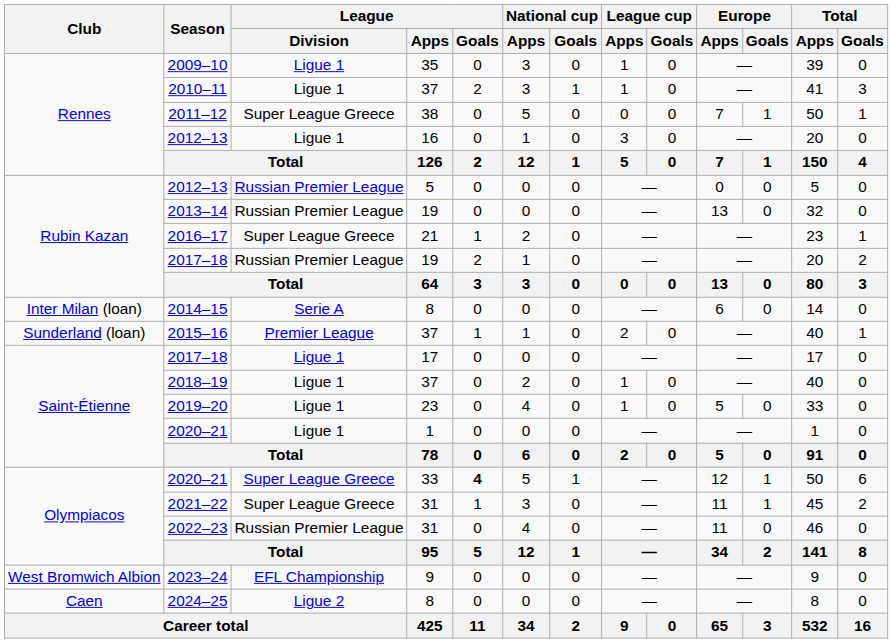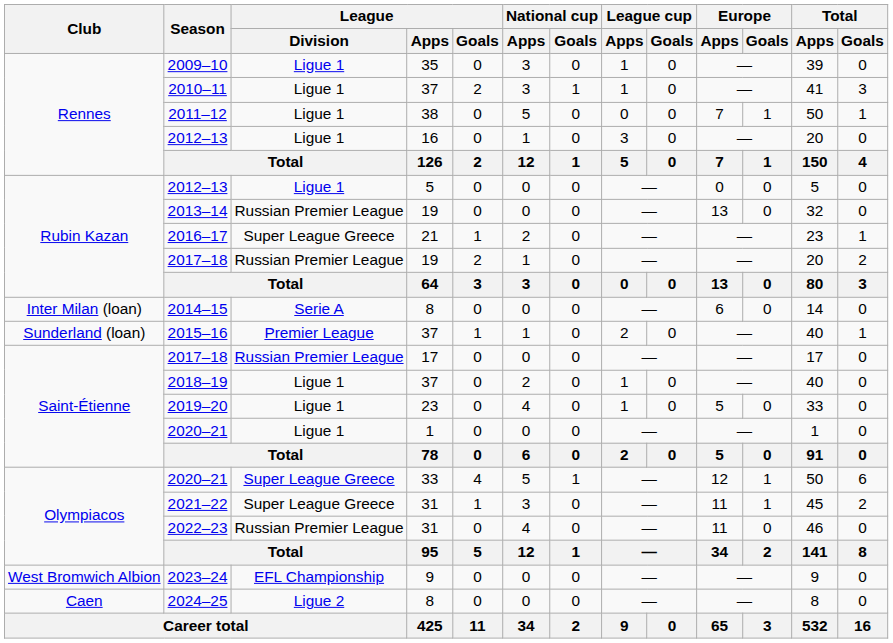 <table class="wikitable" style="text-align:center">
 <tr>
 <th rowspan="2">Club</th>
 <th rowspan="2">Season</th>
 <th colspan="3">League</th>
 <th colspan="2">National cup</th>
 <th colspan="2">League cup</th>
 <th colspan="2">Europe</th>
 <th colspan="2">Total</th>
 </tr>
 <tr>
 <th>Division</th>
 <th>Apps</th>
 <th>Goals</th>
 <th>Apps</th>
 <th>Goals</th>
 <th>Apps</th>
 <th>Goals</th>
 <th>Apps</th>
 <th>Goals</th>
 <th>Apps</th>
 <th>Goals</th>
 </tr>
 <tr>
 <td rowspan="5"><a href='#'>Rennes</a></td>
 <td><a href='#'>2009–10</a></td>
 <td><a href='#'>Ligue 1</a></td>
 <td>35</td>
 <td>0</td>
 <td>3</td>
 <td>0</td>
 <td>1</td>
 <td>0</td>
 <td colspan="2">—</td>
 <td>39</td>
 <td>0</td>
 </tr>
 <tr>
 <td><a href='#'>2010–11</a></td>
 <td>Ligue 1</td>
 <td>37</td>
 <td>2</td>
 <td>3</td>
 <td>1</td>
 <td>1</td>
 <td>0</td>
 <td colspan="2">—</td>
 <td>41</td>
 <td>3</td>
 </tr>
 <tr>
 <td><a href='#'>2011–12</a></td>
-<td>Super League Greece</td>
+<td>Ligue 1</td>
 <td>38</td>
 <td>0</td>
 <td>5</td>
 <td>0</td>
 <td>0</td>
 <td>0</td>
 <td>7</td>
 <td>1</td>
 <td>50</td>
 <td>1</td>
 </tr>
 <tr>
 <td><a href='#'>2012–13</a></td>
 <td>Ligue 1</td>
 <td>16</td>
 <td>0</td>
 <td>1</td>
 <td>0</td>
 <td>3</td>
 <td>0</td>
 <td colspan="2">—</td>
 <td>20</td>
 <td>0</td>
 </tr>
 <tr>
 <th colspan="2">Total</th>
 <th>126</th>
 <th>2</th>
 <th>12</th>
 <th>1</th>
 <th>5</th>
 <th>0</th>
 <th>7</th>
 <th>1</th>
 <th>150</th>
 <th>4</th>
 </tr>
 <tr>
 <td rowspan="5"><a href='#'>Rubin Kazan</a></td>
 <td><a href='#'>2012–13</a></td>
-<td><a href='#'>Russian Premier League</a></td>
+<td><a href='#'>Ligue 1</a></td>
 <td>5</td>
 <td>0</td>
 <td>0</td>
 <td>0</td>
 <td colspan="2">—</td>
 <td>0</td>
 <td>0</td>
 <td>5</td>
 <td>0</td>
 </tr>
 <tr>
 <td><a href='#'>2013–14</a></td>
 <td>Russian Premier League</td>
 <td>19</td>
 <td>0</td>
 <td>0</td>
 <td>0</td>
 <td colspan="2">—</td>
 <td>13</td>
 <td>0</td>
 <td>32</td>
 <td>0</td>
 </tr>
 <tr>
 <td><a href='#'>2016–17</a></td>
 <td>Super League Greece</td>
 <td>21</td>
 <td>1</td>
 <td>2</td>
 <td>0</td>
 <td colspan="2">—</td>
 <td colspan="2">—</td>
 <td>23</td>
 <td>1</td>
 </tr>
 <tr>
 <td><a href='#'>2017–18</a></td>
 <td>Russian Premier League</td>
 <td>19</td>
 <td>2</td>
 <td>1</td>
 <td>0</td>
 <td colspan="2">—</td>
 <td colspan="2">—</td>
 <td>20</td>
 <td>2</td>
 </tr>
 <tr>
 <th colspan="2">Total</th>
 <th>64</th>
 <th>3</th>
 <th>3</th>
 <th>0</th>
 <th>0</th>
 <th>0</th>
 <th>13</th>
 <th>0</th>
 <th>80</th>
 <th>3</th>
 </tr>
 <tr>
 <td><a href='#'>Inter Milan</a> (loan)</td>
 <td><a href='#'>2014–15</a></td>
 <td><a href='#'>Serie A</a></td>
 <td>8</td>
 <td>0</td>
 <td>0</td>
 <td>0</td>
 <td colspan="2">—</td>
 <td>6</td>
 <td>0</td>
 <td>14</td>
 <td>0</td>
 </tr>
 <tr>
 <td><a href='#'>Sunderland</a> (loan)</td>
 <td><a href='#'>2015–16</a></td>
 <td><a href='#'>Premier League</a></td>
 <td>37</td>
 <td>1</td>
 <td>1</td>
 <td>0</td>
 <td>2</td>
 <td>0</td>
 <td colspan="2">—</td>
 <td>40</td>
 <td>1</td>
 </tr>
 <tr>
 <td rowspan="5"><a href='#'>Saint-Étienne</a></td>
 <td><a href='#'>2017–18</a></td>
-<td><a href='#'>Ligue 1</a></td>
+<td><a href='#'>Russian Premier League</a></td>
 <td>17</td>
 <td>0</td>
 <td>0</td>
 <td>0</td>
 <td colspan="2">—</td>
 <td colspan="2">—</td>
 <td>17</td>
 <td>0</td>
 </tr>
 <tr>
 <td><a href='#'>2018–19</a></td>
 <td>Ligue 1</td>
 <td>37</td>
 <td>0</td>
 <td>2</td>
 <td>0</td>
 <td>1</td>
 <td>0</td>
 <td colspan="2">—</td>
 <td>40</td>
 <td>0</td>
 </tr>
 <tr>
 <td><a href='#'>2019–20</a></td>
 <td>Ligue 1</td>
 <td>23</td>
 <td>0</td>
 <td>4</td>
 <td>0</td>
 <td>1</td>
 <td>0</td>
 <td>5</td>
 <td>0</td>
 <td>33</td>
 <td>0</td>
 </tr>
 <tr>
 <td><a href='#'>2020–21</a></td>
 <td>Ligue 1</td>
 <td>1</td>
 <td>0</td>
 <td>0</td>
 <td>0</td>
 <td colspan="2">—</td>
 <td colspan="2">—</td>
 <td>1</td>
 <td>0</td>
 </tr>
 <tr>
 <th colspan="2">Total</th>
 <th>78</th>
 <th>0</th>
 <th>6</th>
 <th>0</th>
 <th>2</th>
 <th>0</th>
 <th>5</th>
 <th>0</th>
 <th>91</th>
 <th>0</th>
 </tr>
 <tr>
 <td rowspan="4"><a href='#'>Olympiacos</a></td>
 <td><a href='#'>2020–21</a></td>
 <td><a href='#'>Super League Greece</a></td>
 <td>33</td>
-<td><strong>4</strong></td>
+<td>4</td>
 <td>5</td>
 <td>1</td>
 <td colspan="2">—</td>
 <td>12</td>
 <td>1</td>
 <td>50</td>
 <td>6</td>
 </tr>
 <tr>
 <td><a href='#'>2021–22</a></td>
 <td>Super League Greece</td>
 <td>31</td>
 <td>1</td>
 <td>3</td>
 <td>0</td>
 <td colspan="2">—</td>
 <td>11</td>
 <td>1</td>
 <td>45</td>
 <td>2</td>
 </tr>
 <tr>
 <td><a href='#'>2022–23</a></td>
 <td>Russian Premier League</td>
 <td>31</td>
 <td>0</td>
 <td>4</td>
 <td>0</td>
 <td colspan="2">—</td>
 <td>11</td>
 <td>0</td>
 <td>46</td>
 <td>0</td>
 </tr>
 <tr>
 <th colspan="2">Total</th>
 <th>95</th>
 <th>5</th>
 <th>12</th>
 <th>1</th>
 <th colspan="2">—</th>
 <th>34</th>
 <th>2</th>
 <th>141</th>
 <th>8</th>
 </tr>
 <tr>
 <td><a href='#'>West Bromwich Albion</a></td>
 <td><a href='#'>2023–24</a></td>
 <td><a href='#'>EFL Championship</a></td>
 <td>9</td>
 <td>0</td>
 <td>0</td>
 <td>0</td>
 <td colspan="2">—</td>
 <td colspan="2">—</td>
 <td>9</td>
 <td>0</td>
 </tr>
 <tr>
 <td><a href='#'>Caen</a></td>
 <td><a href='#'>2024–25</a></td>
 <td><a href='#'>Ligue 2</a></td>
 <td>8</td>
 <td>0</td>
 <td>0</td>
 <td>0</td>
 <td colspan="2">—</td>
 <td colspan="2">—</td>
 <td>8</td>
 <td>0</td>
 </tr>
 <tr>
 <th colspan="3">Career total</th>
 <th>425</th>
 <th>11</th>
 <th>34</th>
 <th>2</th>
 <th>9</th>
 <th>0</th>
 <th>65</th>
 <th>3</th>
 <th>532</th>
 <th>16</th>
 </tr>
 </table>
